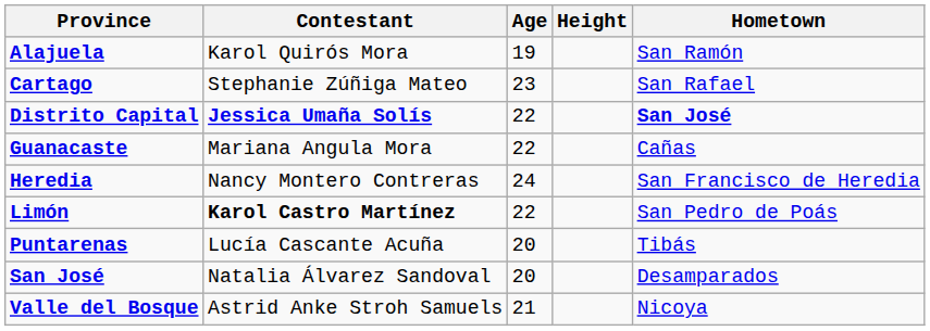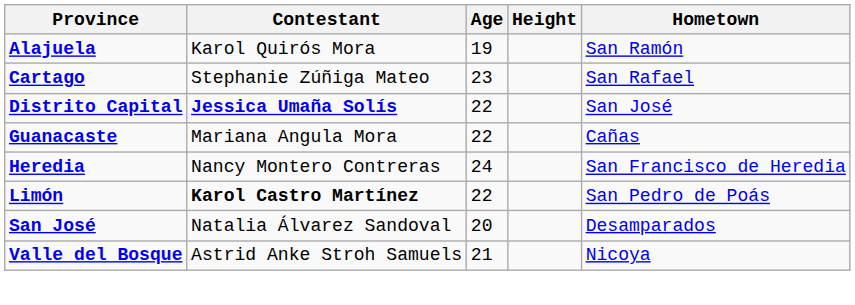 <table class="sortable wikitable">
 <tr>
 <th>Province</th>
 <th>Contestant</th>
 <th>Age</th>
 <th>Height</th>
 <th>Hometown</th>
 </tr>
 <tr>
 <td><strong><a href='#'>Alajuela</a></strong></td>
 <td>Karol Quirós Mora</td>
 <td>19</td>
 <td></td>
 <td><a href='#'>San Ramón</a></td>
 </tr>
 <tr>
 <td><strong><a href='#'>Cartago</a></strong></td>
 <td>Stephanie Zúñiga Mateo</td>
 <td>23</td>
 <td></td>
 <td><a href='#'>San Rafael</a></td>
 </tr>
 <tr>
 <td><strong><a href='#'>Distrito Capital</a></strong></td>
 <td><strong><a href='#'>Jessica Umaña Solís</a></strong></td>
 <td>22</td>
 <td></td>
-<td><strong><a href='#'>San José</a></strong></td>
+<td><a href='#'>San José</a></td>
 </tr>
 <tr>
 <td><strong><a href='#'>Guanacaste</a></strong></td>
 <td>Mariana Angula Mora</td>
 <td>22</td>
 <td></td>
 <td><a href='#'>Cañas</a></td>
 </tr>
 <tr>
 <td><strong><a href='#'>Heredia</a></strong></td>
 <td>Nancy Montero Contreras</td>
 <td>24</td>
 <td></td>
 <td><a href='#'>San Francisco de Heredia</a></td>
 </tr>
 <tr>
 <td><strong><a href='#'>Limón</a></strong></td>
 <td><strong>Karol Castro Martínez</strong></td>
 <td>22</td>
 <td></td>
 <td><a href='#'>San Pedro de Poás</a></td>
 </tr>
 <tr>
-<td><strong><a href='#'>Puntarenas</a></strong></td>
-<td>Lucía Cascante Acuña</td>
-<td>20</td>
-<td></td>
-<td><a href='#'>Tibás</a></td>
-</tr>
-<tr>
 <td><strong><a href='#'>San José</a></strong></td>
 <td>Natalia Álvarez Sandoval</td>
 <td>20</td>
 <td></td>
 <td><a href='#'>Desamparados</a></td>
 </tr>
 <tr>
 <td><strong><a href='#'>Valle del Bosque</a></strong></td>
 <td>Astrid Anke Stroh Samuels</td>
 <td>21</td>
 <td></td>
 <td><a href='#'>Nicoya</a></td>
 </tr>
 </table>
